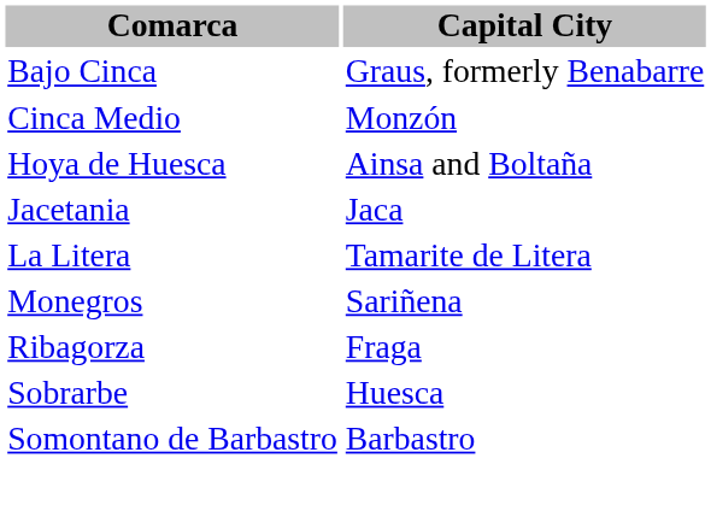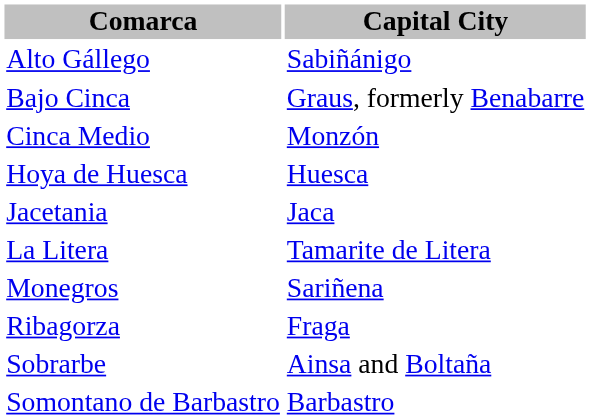 <table>
 <tr bgcolor="silver">
 <th>Comarca</th>
 <th>Capital City</th>
+</tr>
+<tr>
+<td><a href='#'>Alto Gállego</a></td>
+<td><a href='#'>Sabiñánigo</a></td>
 </tr>
 <tr>
 <td><a href='#'>Bajo Cinca</a></td>
 <td><a href='#'>Graus</a>, formerly <a href='#'>Benabarre</a></td>
 </tr>
 <tr>
 <td><a href='#'>Cinca Medio</a></td>
 <td><a href='#'>Monzón</a></td>
 </tr>
 <tr>
 <td><a href='#'>Hoya de Huesca</a></td>
-<td><a href='#'>Ainsa</a> and <a href='#'>Boltaña</a></td>
+<td><a href='#'>Huesca</a></td>
 </tr>
 <tr>
 <td><a href='#'>Jacetania</a></td>
 <td><a href='#'>Jaca</a></td>
 </tr>
 <tr>
 <td><a href='#'>La Litera</a></td>
 <td><a href='#'>Tamarite de Litera</a></td>
 </tr>
 <tr>
 <td><a href='#'>Monegros</a></td>
 <td><a href='#'>Sariñena</a></td>
 </tr>
 <tr>
 <td><a href='#'>Ribagorza</a></td>
 <td><a href='#'>Fraga</a></td>
 </tr>
 <tr>
 <td><a href='#'>Sobrarbe</a></td>
-<td><a href='#'>Huesca</a></td>
+<td><a href='#'>Ainsa</a> and <a href='#'>Boltaña</a></td>
 </tr>
 <tr>
 <td><a href='#'>Somontano de Barbastro</a></td>
 <td><a href='#'>Barbastro</a></td>
 </tr>
 </table>
